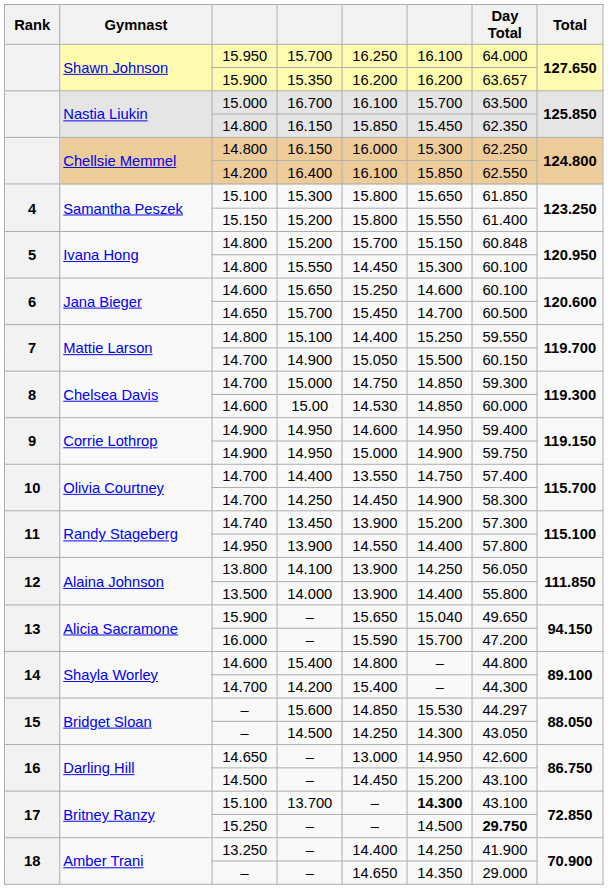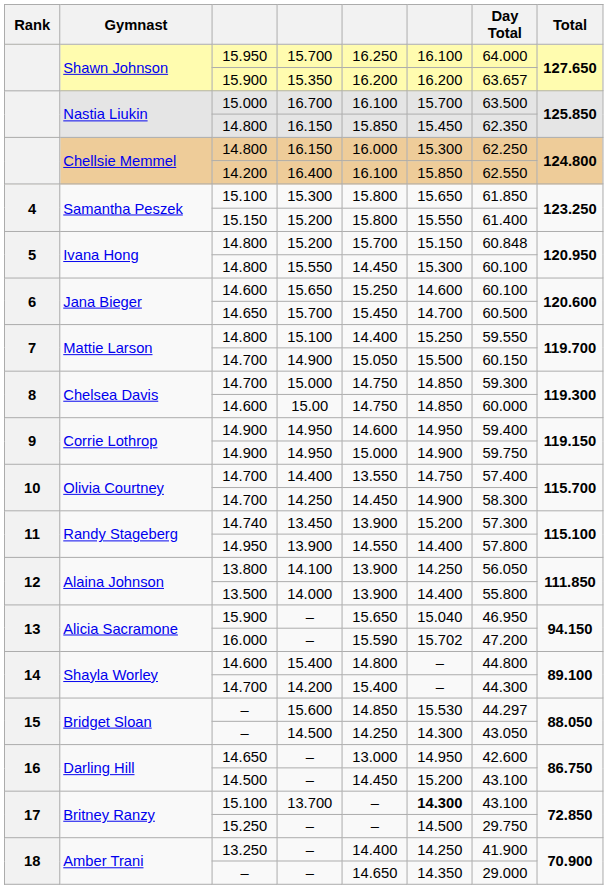 <table class="wikitable sortable" style="text-align:center; font-size:95%">
 <tr>
 <th scope="col" style="width:50px;">Rank</th>
 <th scope="col" style="width:150px;">Gymnast</th>
 <th scope="col" style="width:60px;"></th>
 <th scope="col" style="width:60px;"></th>
 <th scope="col" style="width:60px;"></th>
 <th scope="col" style="width:60px;"></th>
 <th scope="col" style="width:60px;">Day Total</th>
 <th scope="col" style="width:60px;">Total</th>
 </tr>
 <tr style="background:#fffcaf;">
 <th rowspan="2" scope=row style="text-align:center"></th>
 <td rowspan="2" align=left><a href='#'>Shawn Johnson</a></td>
 <td>15.950</td>
 <td>15.700</td>
 <td>16.250</td>
 <td>16.100</td>
 <td>64.000</td>
 <td rowspan="2"><strong>127.650</strong></td>
 </tr>
 <tr style="background:#fffcaf;">
 <td>15.900</td>
 <td>15.350</td>
 <td>16.200</td>
 <td>16.200</td>
 <td>63.657</td>
 </tr>
 <tr style="background:#e5e5e5;">
 <th rowspan="2" scope=row style="text-align:center"></th>
 <td rowspan="2" align=left><a href='#'>Nastia Liukin</a></td>
 <td>15.000</td>
 <td>16.700</td>
 <td>16.100</td>
 <td>15.700</td>
 <td>63.500</td>
 <td rowspan="2"><strong>125.850</strong></td>
 </tr>
 <tr style="background:#e5e5e5;">
 <td>14.800</td>
 <td>16.150</td>
 <td>15.850</td>
 <td>15.450</td>
 <td>62.350</td>
 </tr>
 <tr style="background:#ec9;">
 <th rowspan="2" scope=row style="text-align:center"></th>
 <td rowspan="2" align=left><a href='#'>Chellsie Memmel</a></td>
 <td>14.800</td>
 <td>16.150</td>
 <td>16.000</td>
 <td>15.300</td>
 <td>62.250</td>
 <td rowspan="2"><strong>124.800</strong></td>
 </tr>
 <tr style="background:#ec9;">
 <td>14.200</td>
 <td>16.400</td>
 <td>16.100</td>
 <td>15.850</td>
 <td>62.550</td>
 </tr>
 <tr>
 <th rowspan="2" scope=row style="text-align:center">4</th>
 <td rowspan="2" align=left><a href='#'>Samantha Peszek</a></td>
 <td>15.100</td>
 <td>15.300</td>
 <td>15.800</td>
 <td>15.650</td>
 <td>61.850</td>
 <td rowspan="2"><strong>123.250</strong></td>
 </tr>
 <tr>
 <td>15.150</td>
 <td>15.200</td>
 <td>15.800</td>
 <td>15.550</td>
 <td>61.400</td>
 </tr>
 <tr>
 <th rowspan="2" scope=row style="text-align:center">5</th>
 <td rowspan="2" align=left><a href='#'>Ivana Hong</a></td>
 <td>14.800</td>
 <td>15.200</td>
 <td>15.700</td>
 <td>15.150</td>
 <td>60.848</td>
 <td rowspan="2"><strong>120.950</strong></td>
 </tr>
 <tr>
 <td>14.800</td>
 <td>15.550</td>
 <td>14.450</td>
 <td>15.300</td>
 <td>60.100</td>
 </tr>
 <tr>
 <th rowspan="2" scope=row style="text-align:center">6</th>
 <td rowspan="2" align=left><a href='#'>Jana Bieger</a></td>
 <td>14.600</td>
 <td>15.650</td>
 <td>15.250</td>
 <td>14.600</td>
 <td>60.100</td>
 <td rowspan="2"><strong>120.600</strong></td>
 </tr>
 <tr>
 <td>14.650</td>
 <td>15.700</td>
 <td>15.450</td>
 <td>14.700</td>
 <td>60.500</td>
 </tr>
 <tr>
 <th rowspan="2" scope=row style="text-align:center">7</th>
 <td rowspan="2" align=left><a href='#'>Mattie Larson</a></td>
 <td>14.800</td>
 <td>15.100</td>
 <td>14.400</td>
 <td>15.250</td>
 <td>59.550</td>
 <td rowspan="2"><strong>119.700</strong></td>
 </tr>
 <tr>
 <td>14.700</td>
 <td>14.900</td>
 <td>15.050</td>
 <td>15.500</td>
 <td>60.150</td>
 </tr>
 <tr>
 <th rowspan="2" scope=row style="text-align:center">8</th>
 <td rowspan="2" align=left><a href='#'>Chelsea Davis</a></td>
 <td>14.700</td>
 <td>15.000</td>
 <td>14.750</td>
 <td>14.850</td>
 <td>59.300</td>
 <td rowspan="2"><strong>119.300</strong></td>
 </tr>
 <tr>
 <td>14.600</td>
 <td>15.00</td>
-<td>14.530</td>
+<td>14.750</td>
 <td>14.850</td>
 <td>60.000</td>
 </tr>
 <tr>
 <th rowspan="2" scope=row style="text-align:center">9</th>
 <td rowspan="2" align=left><a href='#'>Corrie Lothrop</a></td>
 <td>14.900</td>
 <td>14.950</td>
 <td>14.600</td>
 <td>14.950</td>
 <td>59.400</td>
 <td rowspan="2"><strong>119.150</strong></td>
 </tr>
 <tr>
 <td>14.900</td>
 <td>14.950</td>
 <td>15.000</td>
 <td>14.900</td>
 <td>59.750</td>
 </tr>
 <tr>
 <th rowspan="2" scope=row style="text-align:center">10</th>
 <td rowspan="2" align=left><a href='#'>Olivia Courtney</a></td>
 <td>14.700</td>
 <td>14.400</td>
 <td>13.550</td>
 <td>14.750</td>
 <td>57.400</td>
 <td rowspan="2"><strong>115.700</strong></td>
 </tr>
 <tr>
 <td>14.700</td>
 <td>14.250</td>
 <td>14.450</td>
 <td>14.900</td>
 <td>58.300</td>
 </tr>
 <tr>
 <th rowspan="2" scope=row style="text-align:center">11</th>
 <td rowspan="2" align=left><a href='#'>Randy Stageberg</a></td>
 <td>14.740</td>
 <td>13.450</td>
 <td>13.900</td>
 <td>15.200</td>
 <td>57.300</td>
 <td rowspan="2"><strong>115.100</strong></td>
 </tr>
 <tr>
 <td>14.950</td>
 <td>13.900</td>
 <td>14.550</td>
 <td>14.400</td>
 <td>57.800</td>
 </tr>
 <tr>
 <th rowspan="2" scope=row style="text-align:center">12</th>
 <td rowspan="2" align=left><a href='#'>Alaina Johnson</a></td>
 <td>13.800</td>
 <td>14.100</td>
 <td>13.900</td>
 <td>14.250</td>
 <td>56.050</td>
 <td rowspan="2"><strong>111.850</strong></td>
 </tr>
 <tr>
 <td>13.500</td>
 <td>14.000</td>
 <td>13.900</td>
 <td>14.400</td>
 <td>55.800</td>
 </tr>
 <tr>
 <th rowspan="2" scope=row style="text-align:center">13</th>
 <td rowspan="2" align=left><a href='#'>Alicia Sacramone</a></td>
 <td>15.900</td>
 <td>–</td>
 <td>15.650</td>
 <td>15.040</td>
-<td>49.650</td>
+<td>46.950</td>
 <td rowspan="2"><strong>94.150</strong></td>
 </tr>
 <tr>
 <td>16.000</td>
 <td>–</td>
 <td>15.590</td>
-<td>15.700</td>
+<td>15.702</td>
 <td>47.200</td>
 </tr>
 <tr>
 <th rowspan="2" scope=row style="text-align:center">14</th>
 <td rowspan="2" align=left><a href='#'>Shayla Worley</a></td>
 <td>14.600</td>
 <td>15.400</td>
 <td>14.800</td>
 <td>–</td>
 <td>44.800</td>
 <td rowspan="2"><strong>89.100</strong></td>
 </tr>
 <tr>
 <td>14.700</td>
 <td>14.200</td>
 <td>15.400</td>
 <td>–</td>
 <td>44.300</td>
 </tr>
 <tr>
 <th rowspan="2" scope=row style="text-align:center">15</th>
 <td rowspan="2" align=left><a href='#'>Bridget Sloan</a></td>
 <td>–</td>
 <td>15.600</td>
 <td>14.850</td>
 <td>15.530</td>
 <td>44.297</td>
 <td rowspan="2"><strong>88.050</strong></td>
 </tr>
 <tr>
 <td>–</td>
 <td>14.500</td>
 <td>14.250</td>
 <td>14.300</td>
 <td>43.050</td>
 </tr>
 <tr>
 <th rowspan="2" scope=row style="text-align:center">16</th>
 <td rowspan="2" align=left><a href='#'>Darling Hill</a></td>
 <td>14.650</td>
 <td>–</td>
 <td>13.000</td>
 <td>14.950</td>
 <td>42.600</td>
 <td rowspan="2"><strong>86.750</strong></td>
 </tr>
 <tr>
 <td>14.500</td>
 <td>–</td>
 <td>14.450</td>
 <td>15.200</td>
 <td>43.100</td>
 </tr>
 <tr>
 <th rowspan="2" scope=row style="text-align:center">17</th>
 <td rowspan="2" align=left><a href='#'>Britney Ranzy</a></td>
 <td>15.100</td>
 <td>13.700</td>
 <td>–</td>
 <td><strong>14.300</strong></td>
 <td>43.100</td>
 <td rowspan="2"><strong>72.850</strong></td>
 </tr>
 <tr>
 <td>15.250</td>
 <td>–</td>
 <td>–</td>
 <td>14.500</td>
-<td><strong>29.750</strong></td>
+<td>29.750</td>
 </tr>
 <tr>
 <th rowspan="2" scope=row style="text-align:center">18</th>
 <td rowspan="2" align=left><a href='#'>Amber Trani</a></td>
 <td>13.250</td>
 <td>–</td>
 <td>14.400</td>
 <td>14.250</td>
 <td>41.900</td>
 <td rowspan="2"><strong>70.900</strong></td>
 </tr>
 <tr>
 <td>–</td>
 <td>–</td>
 <td>14.650</td>
 <td>14.350</td>
 <td>29.000</td>
 </tr>
 </table>
